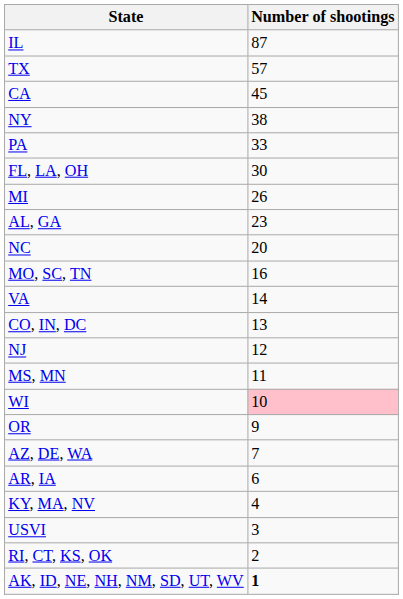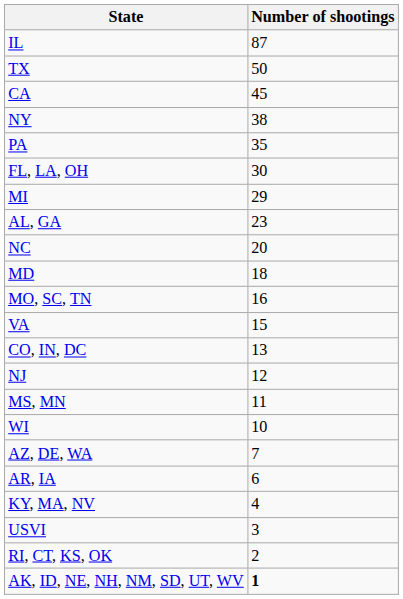 <table class="wikitable">
 <tr>
 <th>State</th>
 <th>Number of shootings</th>
 </tr>
 <tr>
 <td><a href='#'>IL</a></td>
 <td>87</td>
 </tr>
 <tr>
 <td><a href='#'>TX</a></td>
-<td>57</td>
+<td>50</td>
 </tr>
 <tr>
 <td><a href='#'>CA</a></td>
 <td>45</td>
 </tr>
 <tr>
 <td><a href='#'>NY</a></td>
 <td>38</td>
 </tr>
 <tr>
 <td><a href='#'>PA</a></td>
-<td>33</td>
+<td>35</td>
 </tr>
 <tr>
 <td><a href='#'>FL</a>, <a href='#'>LA</a>, <a href='#'>OH</a></td>
 <td>30</td>
 </tr>
 <tr>
 <td><a href='#'>MI</a></td>
-<td>26</td>
+<td>29</td>
 </tr>
 <tr>
 <td><a href='#'>AL</a>, <a href='#'>GA</a></td>
 <td>23</td>
 </tr>
 <tr>
 <td><a href='#'>NC</a></td>
 <td>20</td>
 </tr>
 <tr>
+<td><a href='#'>MD</a></td>
+<td>18</td>
+</tr>
+<tr>
 <td><a href='#'>MO</a>, <a href='#'>SC</a>, <a href='#'>TN</a></td>
 <td>16</td>
 </tr>
 <tr>
 <td><a href='#'>VA</a></td>
-<td>14</td>
+<td>15</td>
 </tr>
 <tr>
 <td><a href='#'>CO</a>, <a href='#'>IN</a>, <a href='#'>DC</a></td>
 <td>13</td>
 </tr>
 <tr>
 <td><a href='#'>NJ</a></td>
 <td>12</td>
 </tr>
 <tr>
 <td><a href='#'>MS</a>, <a href='#'>MN</a></td>
 <td>11</td>
 </tr>
 <tr>
 <td><a href='#'>WI</a></td>
-<td style="background: pink;">10</td>
-</tr>
-<tr>
-<td><a href='#'>OR</a></td>
-<td>9</td>
+<td>10</td>
 </tr>
 <tr>
 <td><a href='#'>AZ</a>, <a href='#'>DE</a>, <a href='#'>WA</a></td>
 <td>7</td>
 </tr>
 <tr>
 <td><a href='#'>AR</a>, <a href='#'>IA</a></td>
 <td>6</td>
 </tr>
 <tr>
 <td><a href='#'>KY</a>, <a href='#'>MA</a>, <a href='#'>NV</a></td>
 <td>4</td>
 </tr>
 <tr>
 <td><a href='#'>USVI</a></td>
 <td>3</td>
 </tr>
 <tr>
 <td><a href='#'>RI</a>, <a href='#'>CT</a>, <a href='#'>KS</a>, <a href='#'>OK</a></td>
 <td>2</td>
 </tr>
 <tr>
 <td><a href='#'>AK</a>, <a href='#'>ID</a>, <a href='#'>NE</a>, <a href='#'>NH</a>, <a href='#'>NM</a>, <a href='#'>SD</a>, <a href='#'>UT</a>, <a href='#'>WV</a></td>
 <td><strong>1</strong></td>
 </tr>
 </table>
